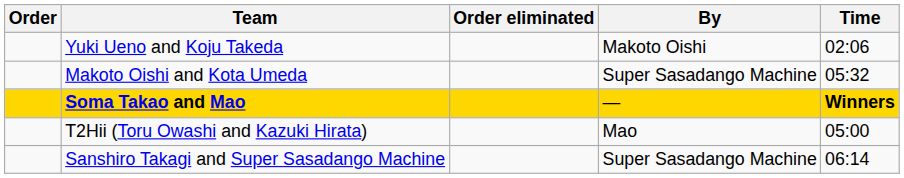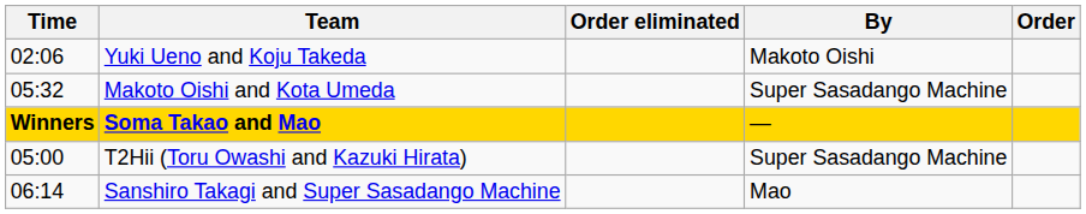 <table class="wikitable sortable">
 <tr>
-<th>Order</th>
+<th>Time</th>
 <th>Team</th>
 <th>Order eliminated</th>
 <th>By</th>
-<th>Time</th>
+<th>Order</th>
 </tr>
 <tr>
-<td></td>
+<td>02:06</td>
 <td><a href='#'>Yuki Ueno</a> and <a href='#'>Koju Takeda</a></td>
 <td></td>
 <td>Makoto Oishi</td>
-<td>02:06</td>
+<td></td>
 </tr>
 <tr>
-<td></td>
+<td>05:32</td>
 <td><a href='#'>Makoto Oishi</a> and <a href='#'>Kota Umeda</a></td>
 <td></td>
 <td>Super Sasadango Machine</td>
-<td>05:32</td>
+<td></td>
 </tr>
 <tr style="background:gold">
-<td><strong></strong></td>
+<td><strong>Winners</strong></td>
 <td><strong><a href='#'>Soma Takao</a> and <a href='#'>Mao</a></strong></td>
 <td></td>
 <td>—</td>
-<td><strong>Winners</strong></td>
+<td><strong></strong></td>
 </tr>
 <tr>
-<td></td>
+<td>05:00</td>
 <td>T2Hii (<a href='#'>Toru Owashi</a> and <a href='#'>Kazuki Hirata</a>)</td>
 <td></td>
-<td>Mao</td>
-<td>05:00</td>
+<td>Super Sasadango Machine</td>
+<td></td>
 </tr>
 <tr>
-<td></td>
+<td>06:14</td>
 <td><a href='#'>Sanshiro Takagi</a> and <a href='#'>Super Sasadango Machine</a></td>
 <td></td>
-<td>Super Sasadango Machine</td>
-<td>06:14</td>
+<td>Mao</td>
+<td></td>
 </tr>
 </table>
